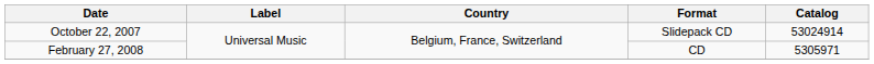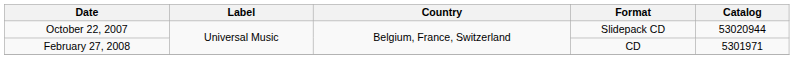 <table class="wikitable" width="60%" border="1">
 <tr>
 <th>Date</th>
 <th>Label</th>
 <th>Country</th>
 <th>Format</th>
 <th>Catalog</th>
 </tr>
 <tr>
 <td rowspan=1 align=center>October 22, 2007</td>
 <td rowspan=2 align=center>Universal Music</td>
 <td rowspan=2 align=center>Belgium, France, Switzerland</td>
 <td rowspan=1 align=center>Slidepack CD</td>
-<td align=center>53024914</td>
+<td align=center>53020944</td>
 </tr>
 <tr>
 <td rowspan=1 align=center>February 27, 2008</td>
 <td rowspan=1 align=center>CD</td>
-<td align=center>5305971</td>
+<td align=center>5301971</td>
 </tr>
 <tr>
 </tr>
 </table>
